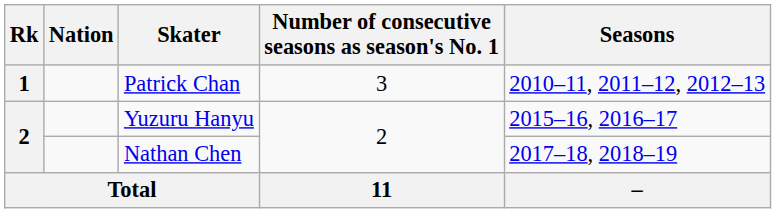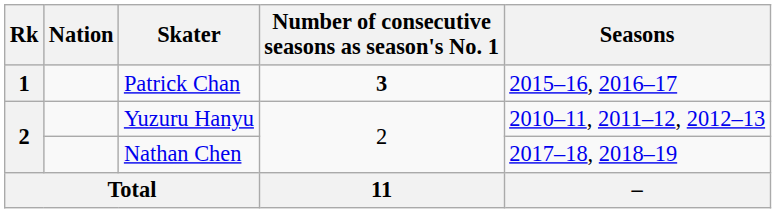 <table class="wikitable sortable">
 <tr>
 <th>Rk</th>
 <th>Nation</th>
 <th>Skater</th>
 <th>Number of consecutive<br>seasons as season's No. 1</th>
 <th>Seasons</th>
 </tr>
 <tr>
 <th>1</th>
 <td></td>
 <td><a href='#'>Patrick Chan</a></td>
-<td style="text-align: center;">3</td>
-<td><a href='#'>2010–11</a>, <a href='#'>2011–12</a>, <a href='#'>2012–13</a></td>
+<td style="text-align: center;"><strong>3</strong></td>
+<td><a href='#'>2015–16</a>, <a href='#'>2016–17</a></td>
 </tr>
 <tr>
 <th rowspan="2">2</th>
 <td></td>
 <td><a href='#'>Yuzuru Hanyu</a></td>
 <td rowspan="2" style="text-align: center;">2</td>
-<td><a href='#'>2015–16</a>, <a href='#'>2016–17</a></td>
+<td><a href='#'>2010–11</a>, <a href='#'>2011–12</a>, <a href='#'>2012–13</a></td>
 </tr>
 <tr>
 <td></td>
 <td><a href='#'>Nathan Chen</a></td>
 <td><a href='#'>2017–18</a>, <a href='#'>2018–19</a></td>
 </tr>
 <tr class="sortbottom">
 <th colspan="3">Total</th>
 <th>11</th>
 <th>–</th>
 </tr>
 </table>
